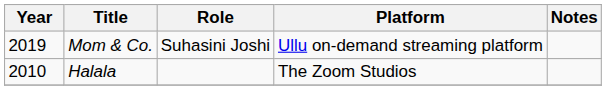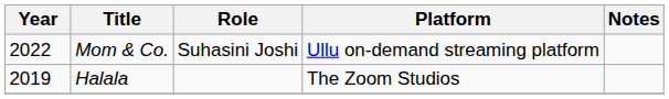 <table class="wikitable plainrowheaders sortable">
 <tr>
 <th scope="col" width="10%">Year</th>
 <th scope="col">Title</th>
 <th scope="col">Role</th>
 <th scope="col">Platform</th>
 <th scope="col" class="unsortable">Notes</th>
 </tr>
 <tr>
-<td>2019</td>
+<td>2022</td>
 <td><em>Mom & Co.</em></td>
 <td>Suhasini Joshi</td>
 <td><a href='#'>Ullu</a> on-demand streaming platform</td>
 <td></td>
 </tr>
 <tr>
-<td>2010</td>
+<td>2019</td>
 <td><em>Halala</em></td>
 <td></td>
 <td>The Zoom Studios</td>
 <td></td>
 </tr>
 <tr>
 </tr>
 </table>
